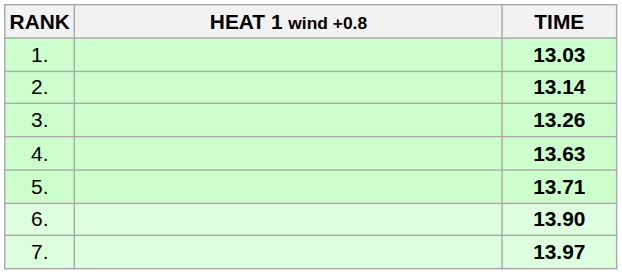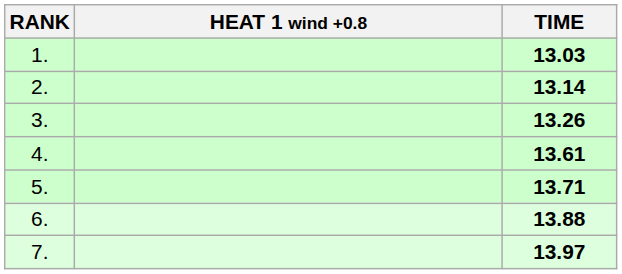 <table class="wikitable" style="border-collapse: collapse; font-size: 90%;">
 <tr>
 <th>RANK</th>
 <th style="width: 20em">HEAT 1 <small>wind +0.8</small></th>
 <th style="width: 5em">TIME</th>
 </tr>
 <tr style="background:#ccffcc;">
 <td align="center">1.</td>
 <td></td>
 <td align="center"><strong>13.03</strong></td>
 </tr>
 <tr style="background:#ccffcc;">
 <td align="center">2.</td>
 <td></td>
 <td align="center"><strong>13.14</strong></td>
 </tr>
 <tr style="background:#ccffcc;">
 <td align="center">3.</td>
 <td></td>
 <td align="center"><strong>13.26</strong></td>
 </tr>
 <tr style="background:#ccffcc;">
 <td align="center">4.</td>
 <td></td>
-<td align="center"><strong>13.63</strong></td>
+<td align="center"><strong>13.61</strong></td>
 </tr>
 <tr style="background:#ccffcc;">
 <td align="center">5.</td>
 <td></td>
 <td align="center"><strong>13.71</strong></td>
 </tr>
 <tr style="background:#ddffdd;">
 <td align="center">6.</td>
 <td></td>
-<td align="center"><strong>13.90</strong></td>
+<td align="center"><strong>13.88</strong></td>
 </tr>
 <tr style="background:#ddffdd;">
 <td align="center">7.</td>
 <td></td>
 <td align="center"><strong>13.97</strong></td>
 </tr>
 </table>
